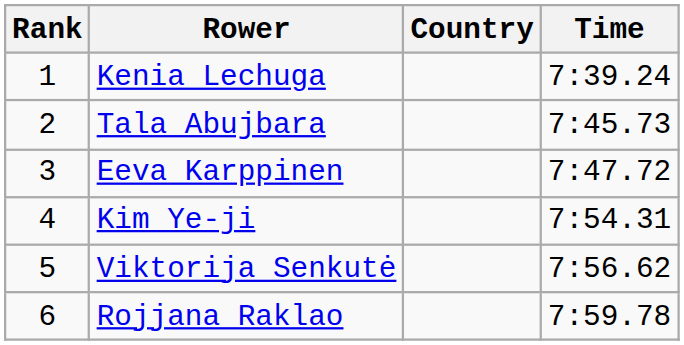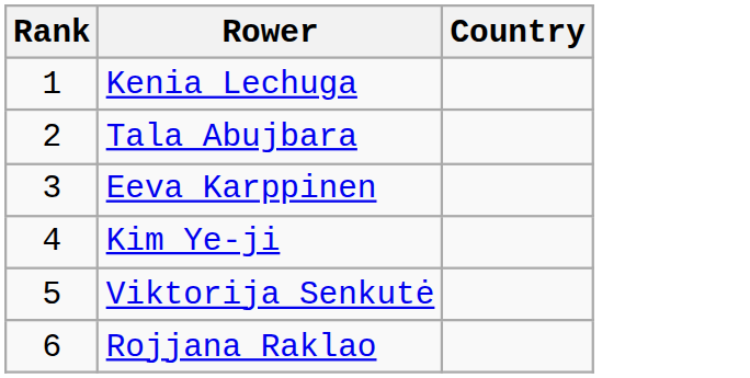 <table class="wikitable" style="text-align:center">
 <tr>
 <th>Rank</th>
 <th>Rower</th>
 <th>Country</th>
-<th>Time</th>
 </tr>
 <tr>
 <td>1</td>
 <td align="left"><a href='#'>Kenia Lechuga</a></td>
 <td align="left"></td>
-<td>7:39.24</td>
 </tr>
 <tr>
 <td>2</td>
 <td align="left"><a href='#'>Tala Abujbara</a></td>
 <td align="left"></td>
-<td>7:45.73</td>
 </tr>
 <tr>
 <td>3</td>
 <td align="left"><a href='#'>Eeva Karppinen</a></td>
 <td align="left"></td>
-<td>7:47.72</td>
 </tr>
 <tr>
 <td>4</td>
 <td align="left"><a href='#'>Kim Ye-ji</a></td>
 <td align="left"></td>
-<td>7:54.31</td>
 </tr>
 <tr>
 <td>5</td>
 <td align="left"><a href='#'>Viktorija Senkutė</a></td>
 <td align="left"></td>
-<td>7:56.62</td>
 </tr>
 <tr>
 <td>6</td>
 <td align="left"><a href='#'>Rojjana Raklao</a></td>
 <td align="left"></td>
-<td>7:59.78</td>
 </tr>
 </table>
